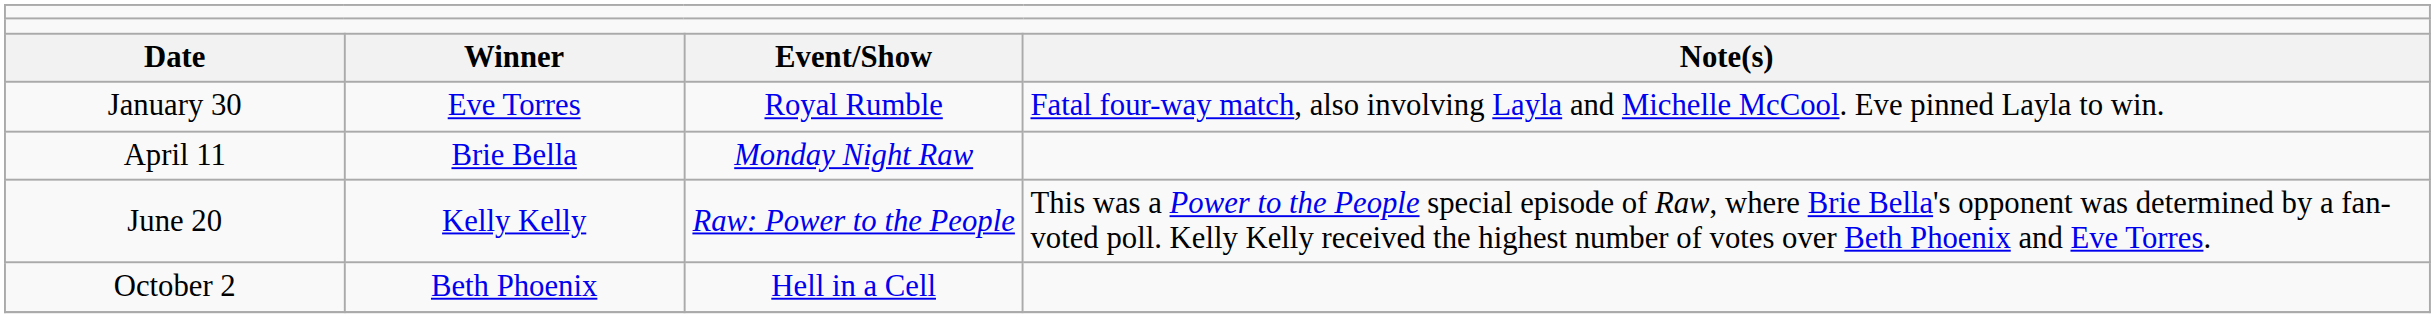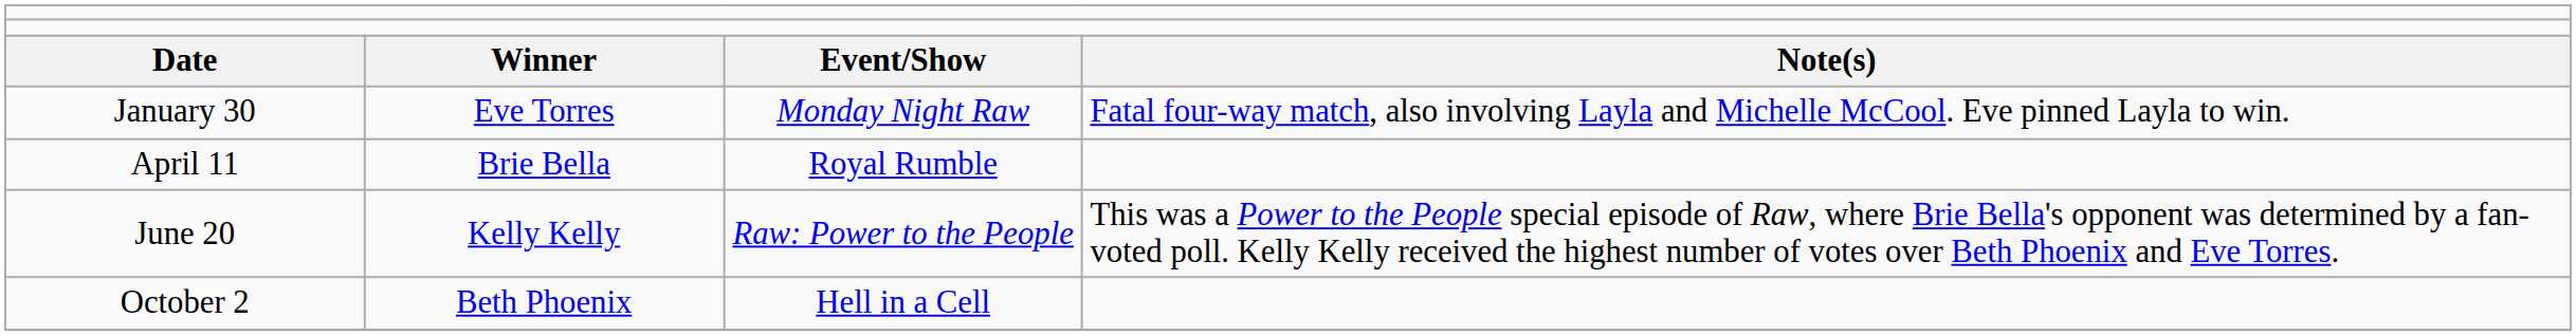 <table class="wikitable" style="text-align:center; width:100%;">
 <tr>
 <td colspan="5"></td>
 </tr>
 <tr>
 <td colspan="5"><strong></strong></td>
 </tr>
 <tr>
 <th width=14%>Date</th>
 <th width=14%>Winner</th>
 <th width=14%>Event/Show</th>
 <th width=58%>Note(s)</th>
 </tr>
 <tr>
 <td>January 30</td>
 <td><a href='#'>Eve Torres</a></td>
-<td><a href='#'>Royal Rumble</a></td>
+<td><em><a href='#'>Monday Night Raw</a></em></td>
 <td align=left><a href='#'>Fatal four-way match</a>, also involving <a href='#'>Layla</a> and <a href='#'>Michelle McCool</a>. Eve pinned Layla to win.</td>
 </tr>
 <tr>
 <td>April 11</td>
 <td><a href='#'>Brie Bella</a></td>
-<td><em><a href='#'>Monday Night Raw</a></em></td>
+<td><a href='#'>Royal Rumble</a></td>
 <td></td>
 </tr>
 <tr>
 <td>June 20</td>
 <td><a href='#'>Kelly Kelly</a></td>
 <td><em><a href='#'>Raw: Power to the People</a></em></td>
 <td align=left>This was a <em><a href='#'>Power to the People</a></em> special episode of <em>Raw</em>, where <a href='#'>Brie Bella</a>'s opponent was determined by a fan-voted poll. Kelly Kelly received the highest number of votes over <a href='#'>Beth Phoenix</a> and <a href='#'>Eve Torres</a>.</td>
 </tr>
 <tr>
 <td>October 2</td>
 <td><a href='#'>Beth Phoenix</a></td>
 <td><a href='#'>Hell in a Cell</a></td>
 <td></td>
 </tr>
 <tr>
 </tr>
 </table>
